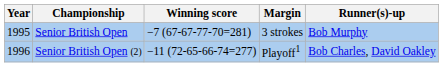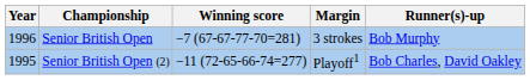 <table class="wikitable">
 <tr>
 <th>Year</th>
 <th>Championship</th>
 <th>Winning score</th>
 <th>Margin</th>
 <th>Runner(s)-up</th>
 </tr>
 <tr style="background:#ABCDEF;">
-<td>1995</td>
+<td>1996</td>
 <td><a href='#'>Senior British Open</a></td>
 <td>−7 (67-67-77-70=281)</td>
 <td>3 strokes</td>
 <td> <a href='#'>Bob Murphy</a></td>
 </tr>
 <tr style="background:#ABCDEF;">
-<td>1996</td>
+<td>1995</td>
 <td><a href='#'>Senior British Open</a> <small>(2)</small></td>
 <td>−11 (72-65-66-74=277)</td>
 <td>Playoff<sup>1</sup></td>
 <td> <a href='#'>Bob Charles</a>,  <a href='#'>David Oakley</a></td>
 </tr>
 </table>
